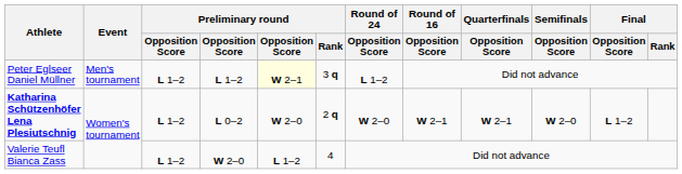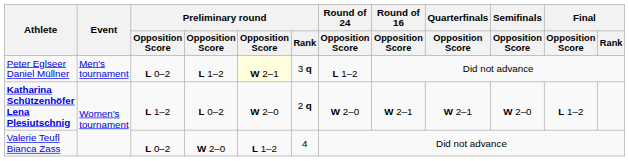 <table class=wikitable style="font-size:90%">
 <tr>
 <th rowspan="2">Athlete</th>
 <th rowspan="2">Event</th>
 <th colspan="4">Preliminary round</th>
 <th>Round of 24</th>
 <th>Round of 16</th>
 <th>Quarterfinals</th>
 <th>Semifinals</th>
 <th colspan=2>Final</th>
 </tr>
 <tr style="font-size:95%">
 <th>Opposition<br>Score</th>
 <th>Opposition<br>Score</th>
 <th>Opposition<br>Score</th>
 <th>Rank</th>
 <th>Opposition<br>Score</th>
 <th>Opposition<br>Score</th>
 <th>Opposition<br>Score</th>
 <th>Opposition<br>Score</th>
 <th>Opposition<br>Score</th>
 <th>Rank</th>
 </tr>
 <tr align=center>
 <td align=left><a href='#'>Peter Eglseer</a><br><a href='#'>Daniel Müllner</a></td>
 <td align=left><a href='#'>Men's tournament</a></td>
-<td><br><strong>L</strong> 1–2</td>
+<td><br><strong>L</strong> 0–2</td>
 <td><br><strong>L</strong> 1–2</td>
 <td style="background: lightyellow;"><br><strong>W</strong> 2–1</td>
 <td>3 <strong>q</strong></td>
 <td><br><strong>L</strong> 1–2</td>
 <td colspan=5>Did not advance</td>
 </tr>
 <tr align=center>
 <td align=left><strong><a href='#'>Katharina Schützenhöfer</a><br><a href='#'>Lena Plesiutschnig</a></strong></td>
 <td align=left rowspan=2><a href='#'>Women's tournament</a></td>
 <td><br><strong>L</strong> 1–2</td>
 <td><br><strong>L</strong> 0–2</td>
 <td><br><strong>W</strong> 2–0</td>
 <td>2 <strong>q</strong></td>
 <td><br><strong>W</strong> 2–0</td>
 <td><br><strong>W</strong> 2–1</td>
 <td><br><strong>W</strong> 2–1</td>
 <td><br><strong>W</strong> 2–0</td>
 <td><br><strong>L</strong> 1–2</td>
 <td></td>
 </tr>
 <tr align=center>
 <td align=left><a href='#'>Valerie Teufl</a><br><a href='#'>Bianca Zass</a></td>
-<td><br><strong>L</strong> 1–2</td>
+<td><br><strong>L</strong> 0–2</td>
 <td><br><strong>W</strong> 2–0</td>
 <td><br><strong>L</strong> 1–2</td>
 <td>4</td>
 <td colspan=6>Did not advance</td>
 </tr>
 </table>
